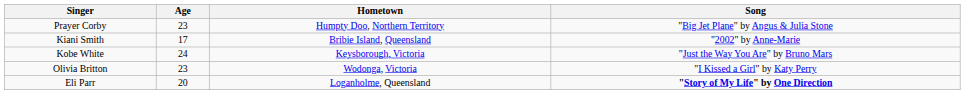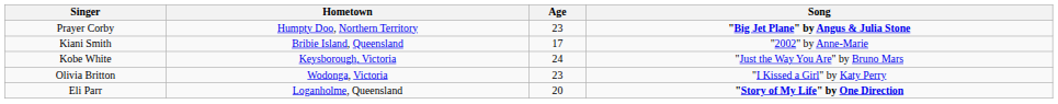 <table class="wikitable plainrowheaders" style="text-align:center; line-height:16px; width:99%;">
 <tr>
 <th scope="col">Singer</th>
+<th>Hometown</th>
 <th>Age</th>
-<th>Hometown</th>
 <th scope="col">Song</th>
 </tr>
 <tr>
 <td>Prayer Corby</td>
+<td><a href='#'>Humpty Doo</a>, <a href='#'>Northern Territory</a></td>
 <td>23</td>
-<td><a href='#'>Humpty Doo</a>, <a href='#'>Northern Territory</a></td>
-<td>"<a href='#'>Big Jet Plane</a>" by <a href='#'>Angus & Julia Stone</a></td>
+<td><strong>"<a href='#'>Big Jet Plane</a>" by <a href='#'>Angus & Julia Stone</a></strong></td>
 </tr>
 <tr>
 <td>Kiani Smith</td>
+<td><a href='#'>Bribie Island</a>, <a href='#'>Queensland</a></td>
 <td>17</td>
-<td><a href='#'>Bribie Island</a>, <a href='#'>Queensland</a></td>
 <td>"<a href='#'>2002</a>" by <a href='#'>Anne-Marie</a></td>
 </tr>
 <tr>
 <td>Kobe White</td>
+<td><a href='#'>Keysborough, Victoria</a></td>
 <td>24</td>
-<td><a href='#'>Keysborough, Victoria</a></td>
 <td>"<a href='#'>Just the Way You Are</a>" by <a href='#'>Bruno Mars</a></td>
 </tr>
 <tr>
 <td>Olivia Britton</td>
+<td><a href='#'>Wodonga</a>, <a href='#'>Victoria</a></td>
 <td>23</td>
-<td><a href='#'>Wodonga</a>, <a href='#'>Victoria</a></td>
 <td>"<a href='#'>I Kissed a Girl</a>" by <a href='#'>Katy Perry</a></td>
 </tr>
 <tr>
 <td>Eli Parr</td>
+<td><a href='#'>Loganholme</a>, Queensland</td>
 <td>20</td>
-<td><a href='#'>Loganholme</a>, Queensland</td>
 <td><strong>"<a href='#'>Story of My Life</a>" by <a href='#'>One Direction</a></strong></td>
 </tr>
 </table>
